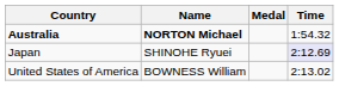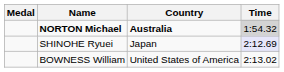 <table class="wikitable sortable" style="font-size:90%">
 <tr>
+<th>Medal</th>
+<th>Name</th>
 <th>Country</th>
-<th>Name</th>
-<th>Medal</th>
 <th>Time</th>
 </tr>
 <tr>
+<td></td>
+<td><strong>NORTON Michael</strong></td>
 <td><strong>Australia</strong></td>
-<td><strong>NORTON Michael</strong></td>
-<td></td>
-<td>1:54.32</td>
+<td style="background: lightgrey;">1:54.32</td>
 </tr>
 <tr>
+<td></td>
+<td>SHINOHE Ryuei</td>
 <td>Japan</td>
-<td>SHINOHE Ryuei</td>
-<td></td>
 <td style="background: lavender;">2:12.69</td>
 </tr>
 <tr>
+<td></td>
+<td>BOWNESS William</td>
 <td>United States of America</td>
-<td>BOWNESS William</td>
-<td></td>
 <td>2:13.02</td>
 </tr>
 </table>
